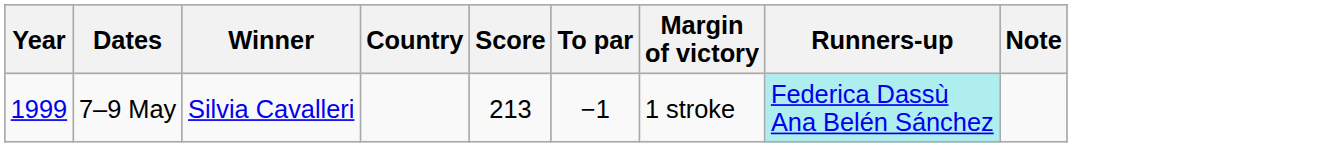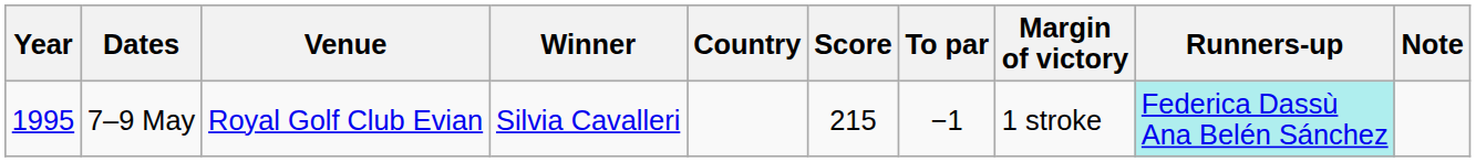 <table class=wikitable style="font-size:95%">
 <tr>
 <th>Year</th>
 <th>Dates</th>
+<th>Venue</th>
 <th>Winner</th>
 <th>Country</th>
 <th>Score</th>
 <th>To par</th>
 <th>Margin<br>of victory</th>
 <th>Runners-up</th>
 <th>Note</th>
 </tr>
 <tr>
-<td><a href='#'>1999</a></td>
+<td><a href='#'>1995</a></td>
 <td>7–9 May</td>
+<td><a href='#'>Royal Golf Club Evian</a></td>
 <td><a href='#'>Silvia Cavalleri</a></td>
 <td></td>
-<td align=center>213</td>
+<td align=center>215</td>
 <td align=center>−1</td>
 <td>1 stroke</td>
 <td style="background: paleturquoise;"> <a href='#'>Federica Dassù</a><br>  <a href='#'>Ana Belén Sánchez</a></td>
 <td></td>
 </tr>
 </table>
